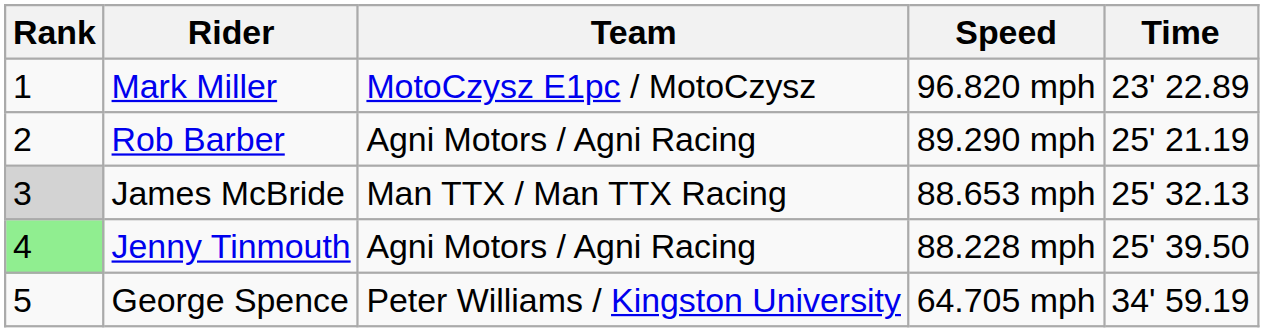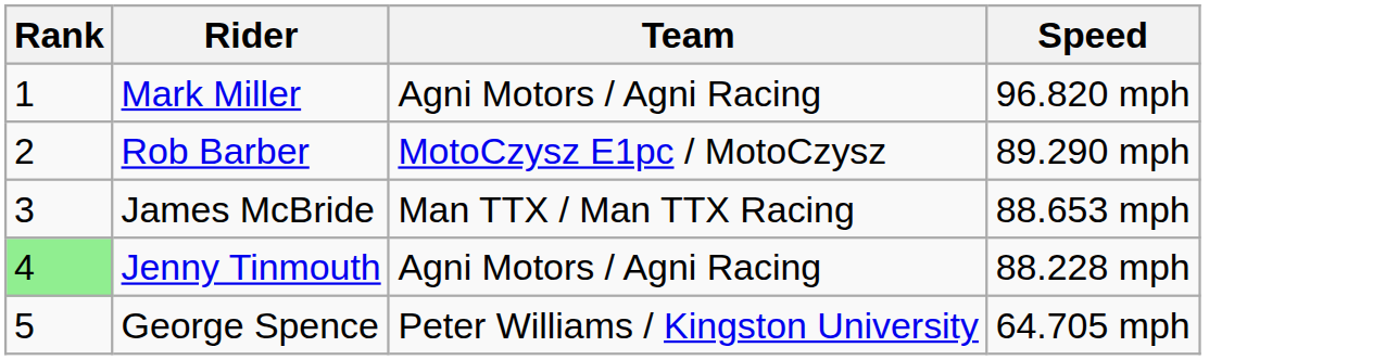 <table class="wikitable" style="font-size: 95%;">
 <tr style="background:#efefef;">
 <th>Rank</th>
 <th>Rider</th>
 <th>Team</th>
 <th>Speed</th>
-<th>Time</th>
 </tr>
 <tr>
 <td>1</td>
 <td> <a href='#'>Mark Miller</a></td>
-<td><a href='#'>MotoCzysz E1pc</a> / MotoCzysz</td>
+<td>Agni Motors / Agni Racing</td>
 <td>96.820 mph</td>
-<td>23' 22.89</td>
 </tr>
 <tr>
 <td>2</td>
 <td> <a href='#'>Rob Barber</a></td>
-<td>Agni Motors / Agni Racing</td>
+<td><a href='#'>MotoCzysz E1pc</a> / MotoCzysz</td>
 <td>89.290 mph</td>
-<td>25' 21.19</td>
 </tr>
 <tr>
-<td style="background: lightgrey;">3</td>
+<td>3</td>
 <td> James McBride</td>
 <td>Man TTX / Man TTX Racing</td>
 <td>88.653 mph</td>
-<td>25' 32.13</td>
 </tr>
 <tr>
 <td style="background: lightgreen;">4</td>
 <td> <a href='#'>Jenny Tinmouth</a></td>
 <td>Agni Motors / Agni Racing</td>
 <td>88.228 mph</td>
-<td>25' 39.50</td>
 </tr>
 <tr>
 <td>5</td>
 <td> George Spence</td>
 <td>Peter Williams / <a href='#'>Kingston University</a></td>
 <td>64.705 mph</td>
-<td>34' 59.19</td>
 </tr>
 </table>
